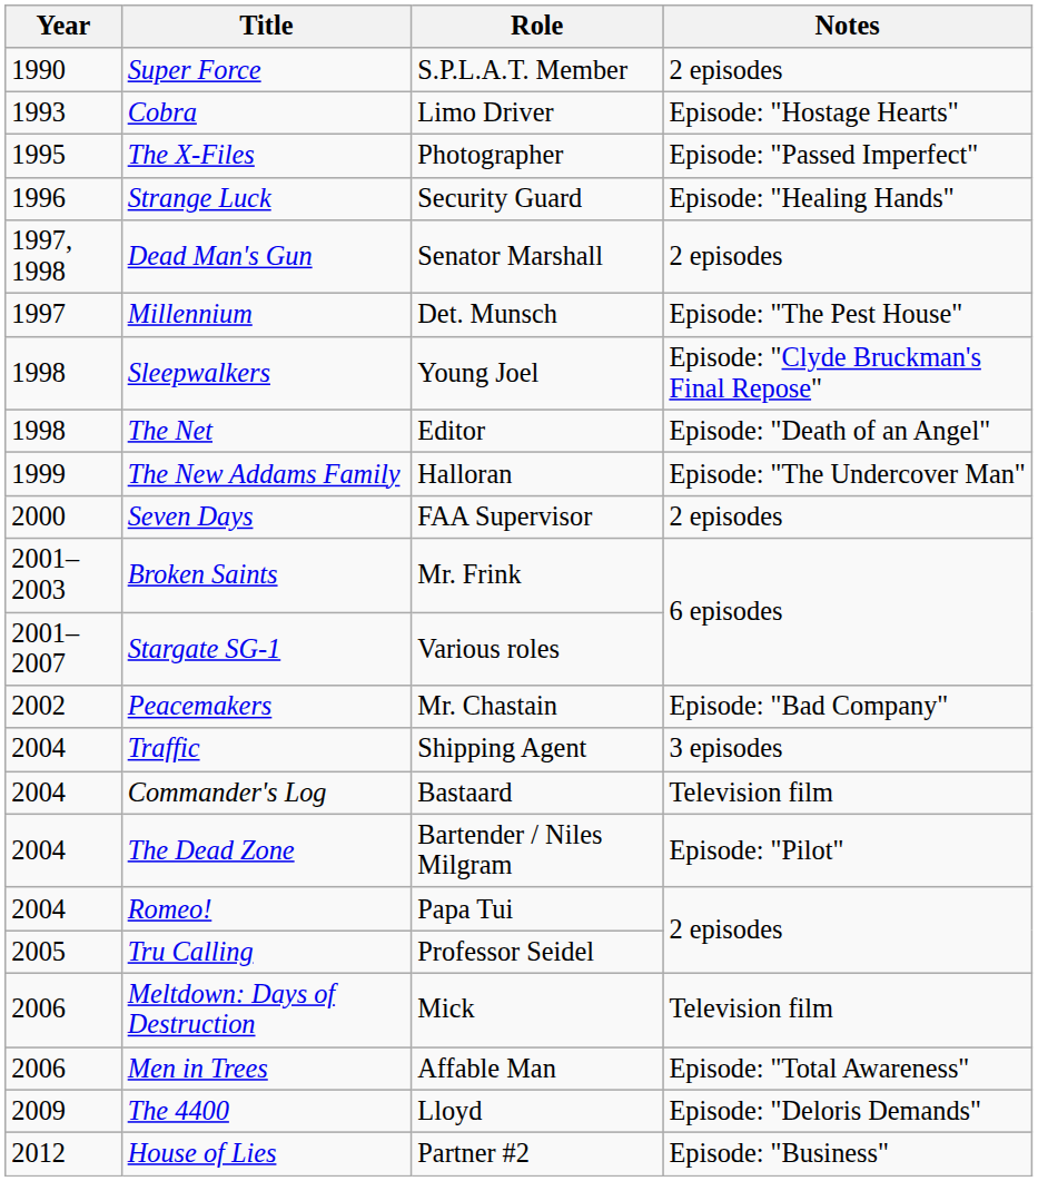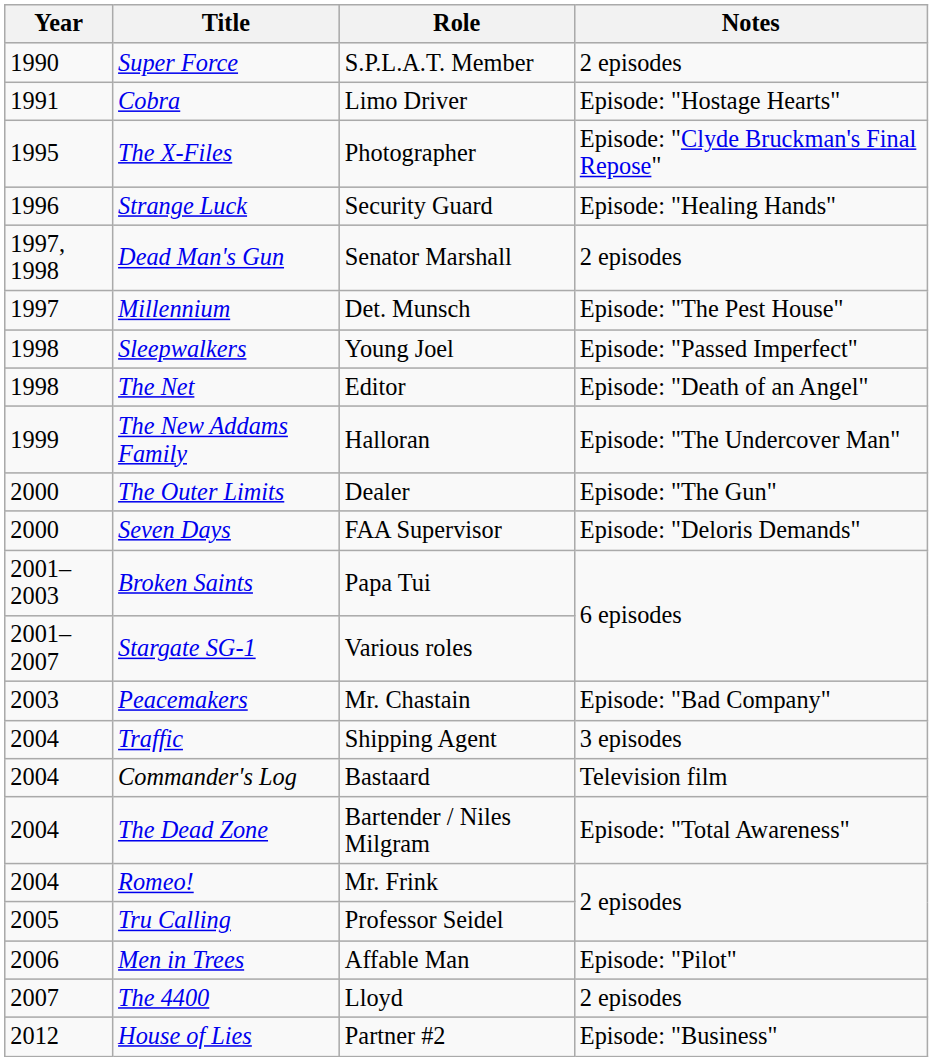 <table class="wikitable sortable">
 <tr>
 <th>Year</th>
 <th>Title</th>
 <th>Role</th>
 <th>Notes</th>
 </tr>
 <tr>
 <td>1990</td>
 <td><em><a href='#'>Super Force</a></em></td>
 <td>S.P.L.A.T. Member</td>
 <td>2 episodes</td>
 </tr>
 <tr>
-<td>1993</td>
+<td>1991</td>
 <td><a href='#'><em>Cobra</em></a></td>
 <td>Limo Driver</td>
 <td>Episode: "Hostage Hearts"</td>
 </tr>
 <tr>
 <td>1995</td>
 <td data-sort-value="X-Files, The"><em><a href='#'>The X-Files</a></em></td>
 <td>Photographer</td>
-<td>Episode: "Passed Imperfect"</td>
+<td>Episode: "<a href='#'>Clyde Bruckman's Final Repose</a>"</td>
 </tr>
 <tr>
 <td>1996</td>
 <td><em><a href='#'>Strange Luck</a></em></td>
 <td>Security Guard</td>
 <td>Episode: "Healing Hands"</td>
 </tr>
 <tr>
 <td>1997, 1998</td>
 <td><em><a href='#'>Dead Man's Gun</a></em></td>
 <td>Senator Marshall</td>
 <td>2 episodes</td>
 </tr>
 <tr>
 <td>1997</td>
 <td><a href='#'><em>Millennium</em></a></td>
 <td>Det. Munsch</td>
 <td>Episode: "The Pest House"</td>
 </tr>
 <tr>
 <td>1998</td>
 <td><a href='#'><em>Sleepwalkers</em></a></td>
 <td>Young Joel</td>
-<td>Episode: "<a href='#'>Clyde Bruckman's Final Repose</a>"</td>
+<td>Episode: "Passed Imperfect"</td>
 </tr>
 <tr>
 <td>1998</td>
 <td data-sort-value="Net, The"><a href='#'><em>The Net</em></a></td>
 <td>Editor</td>
 <td>Episode: "Death of an Angel"</td>
 </tr>
 <tr>
 <td>1999</td>
 <td data-sort-value="New Addams Family, The"><em><a href='#'>The New Addams Family</a></em></td>
 <td>Halloran</td>
 <td>Episode: "The Undercover Man"</td>
 </tr>
 <tr>
 <td>2000</td>
+<td data-sort-value="Outer Limits, The"><a href='#'><em>The Outer Limits</em></a></td>
+<td>Dealer</td>
+<td>Episode: "The Gun"</td>
+</tr>
+<tr>
+<td>2000</td>
 <td><a href='#'><em>Seven Days</em></a></td>
 <td>FAA Supervisor</td>
-<td>2 episodes</td>
+<td>Episode: "Deloris Demands"</td>
 </tr>
 <tr>
 <td>2001–2003</td>
 <td><em><a href='#'>Broken Saints</a></em></td>
-<td>Mr. Frink</td>
+<td>Papa Tui</td>
 <td rowspan="2">6 episodes</td>
 </tr>
 <tr>
 <td>2001–2007</td>
 <td><em><a href='#'>Stargate SG-1</a></em></td>
 <td>Various roles</td>
 </tr>
 <tr>
-<td>2002</td>
+<td>2003</td>
 <td><a href='#'><em>Peacemakers</em></a></td>
 <td>Mr. Chastain</td>
 <td>Episode: "Bad Company"</td>
 </tr>
 <tr>
 <td>2004</td>
 <td><a href='#'><em>Traffic</em></a></td>
 <td>Shipping Agent</td>
 <td>3 episodes</td>
 </tr>
 <tr>
 <td>2004</td>
 <td><em>Commander's Log</em></td>
 <td>Bastaard</td>
 <td>Television film</td>
 </tr>
 <tr>
 <td>2004</td>
 <td data-sort-value="Dead Zone, The"><a href='#'><em>The Dead Zone</em></a></td>
 <td>Bartender / Niles Milgram</td>
-<td>Episode: "Pilot"</td>
+<td>Episode: "Total Awareness"</td>
 </tr>
 <tr>
 <td>2004</td>
 <td><em><a href='#'>Romeo!</a></em></td>
-<td>Papa Tui</td>
+<td>Mr. Frink</td>
 <td rowspan="2">2 episodes</td>
 </tr>
 <tr>
 <td>2005</td>
 <td><em><a href='#'>Tru Calling</a></em></td>
 <td>Professor Seidel</td>
 </tr>
 <tr>
 <td>2006</td>
-<td><em><a href='#'>Meltdown: Days of Destruction</a></em></td>
-<td>Mick</td>
-<td>Television film</td>
+<td><em><a href='#'>Men in Trees</a></em></td>
+<td>Affable Man</td>
+<td>Episode: "Pilot"</td>
 </tr>
 <tr>
-<td>2006</td>
-<td><em><a href='#'>Men in Trees</a></em></td>
-<td>Affable Man</td>
-<td>Episode: "Total Awareness"</td>
-</tr>
-<tr>
-<td>2009</td>
+<td>2007</td>
 <td data-sort-value="4400, The"><em><a href='#'>The 4400</a></em></td>
 <td>Lloyd</td>
-<td>Episode: "Deloris Demands"</td>
+<td>2 episodes</td>
 </tr>
 <tr>
 <td>2012</td>
 <td><em><a href='#'>House of Lies</a></em></td>
 <td>Partner #2</td>
 <td>Episode: "Business"</td>
 </tr>
 </table>
